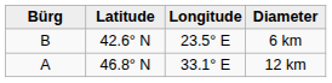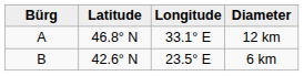 <table class="wikitable">
 <tr>
 <th width="25%" style="background:#eeeeee;">Bürg</th>
 <th width="25%" style="background:#eeeeee;">Latitude</th>
 <th width="25%" style="background:#eeeeee;">Longitude</th>
 <th width="25%" style="background:#eeeeee;">Diameter</th>
 </tr>
 <tr>
+<td align="center">A</td>
+<td align="center">46.8° N</td>
+<td align="center">33.1° E</td>
+<td align="center">12 km</td>
+</tr>
+<tr>
 <td align="center">B</td>
 <td align="center">42.6° N</td>
 <td align="center">23.5° E</td>
 <td align="center">6 km</td>
 </tr>
-<tr>
-<td align="center">A</td>
-<td align="center">46.8° N</td>
-<td align="center">33.1° E</td>
-<td align="center">12 km</td>
-</tr>
 </table>
